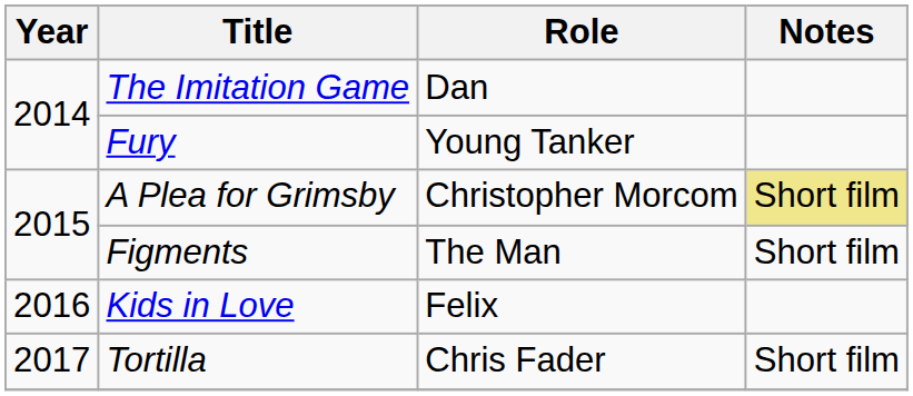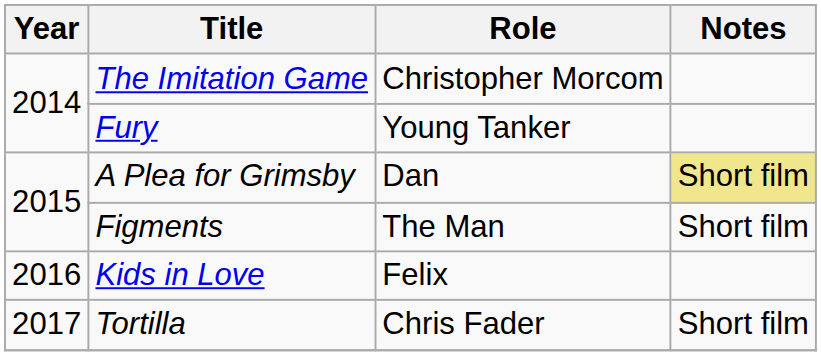 <table class="wikitable sortable">
 <tr>
 <th>Year</th>
 <th>Title</th>
 <th>Role</th>
 <th>Notes</th>
 </tr>
 <tr>
 <td rowspan="2">2014</td>
 <td><em><a href='#'>The Imitation Game</a></em></td>
-<td>Dan</td>
+<td>Christopher Morcom</td>
 <td></td>
 </tr>
 <tr>
 <td><em><a href='#'>Fury</a></em></td>
 <td>Young Tanker</td>
 <td></td>
 </tr>
 <tr>
 <td rowspan="2">2015</td>
 <td><em>A Plea for Grimsby</em></td>
-<td>Christopher Morcom</td>
+<td>Dan</td>
 <td style="background: khaki;">Short film</td>
 </tr>
 <tr>
 <td><em>Figments</em></td>
 <td>The Man</td>
 <td>Short film</td>
 </tr>
 <tr>
 <td>2016</td>
 <td><em><a href='#'>Kids in Love</a></em></td>
 <td>Felix</td>
 <td></td>
 </tr>
 <tr>
 <td>2017</td>
 <td><em>Tortilla</em></td>
 <td>Chris Fader</td>
 <td>Short film</td>
 </tr>
 <tr>
 </tr>
 </table>
